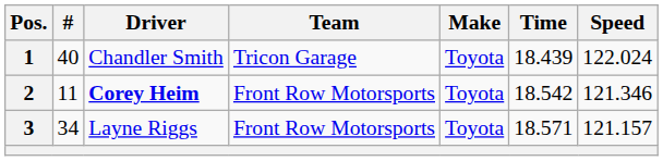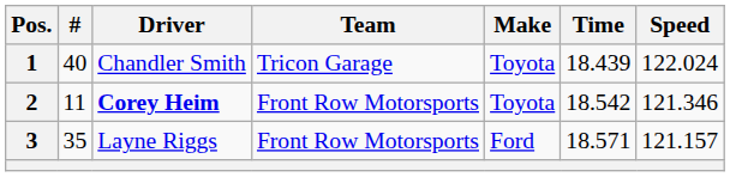 <table class="wikitable" style="font-size:95%">
 <tr>
 <th>Pos.</th>
 <th>#</th>
 <th>Driver</th>
 <th>Team</th>
 <th>Make</th>
 <th>Time</th>
 <th>Speed</th>
 </tr>
 <tr>
 <th>1</th>
 <td>40</td>
 <td><a href='#'>Chandler Smith</a></td>
 <td><a href='#'>Tricon Garage</a></td>
 <td><a href='#'>Toyota</a></td>
 <td>18.439</td>
 <td>122.024</td>
 </tr>
 <tr>
 <th>2</th>
 <td>11</td>
 <td><strong><a href='#'>Corey Heim</a></strong></td>
 <td><a href='#'>Front Row Motorsports</a></td>
 <td><a href='#'>Toyota</a></td>
 <td>18.542</td>
 <td>121.346</td>
 </tr>
 <tr>
 <th>3</th>
-<td>34</td>
+<td>35</td>
 <td><a href='#'>Layne Riggs</a></td>
 <td><a href='#'>Front Row Motorsports</a></td>
-<td><a href='#'>Toyota</a></td>
+<td><a href='#'>Ford</a></td>
 <td>18.571</td>
 <td>121.157</td>
 </tr>
 <tr>
 <th colspan="7"></th>
 </tr>
 </table>
